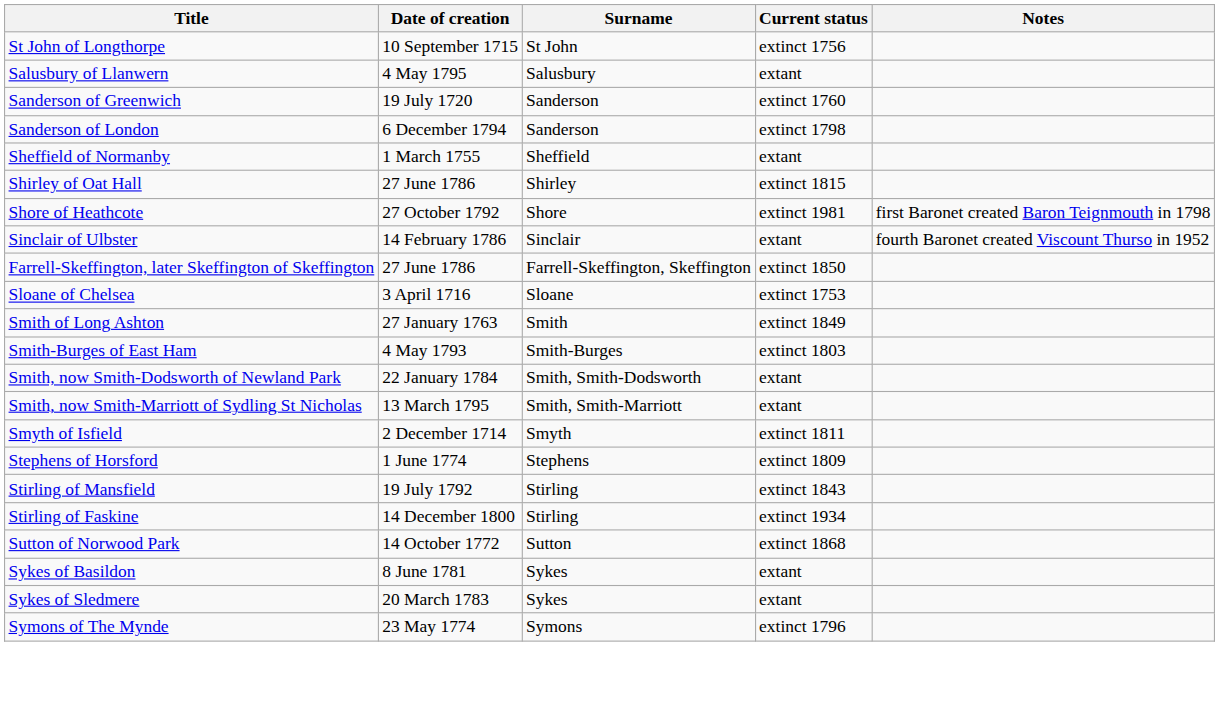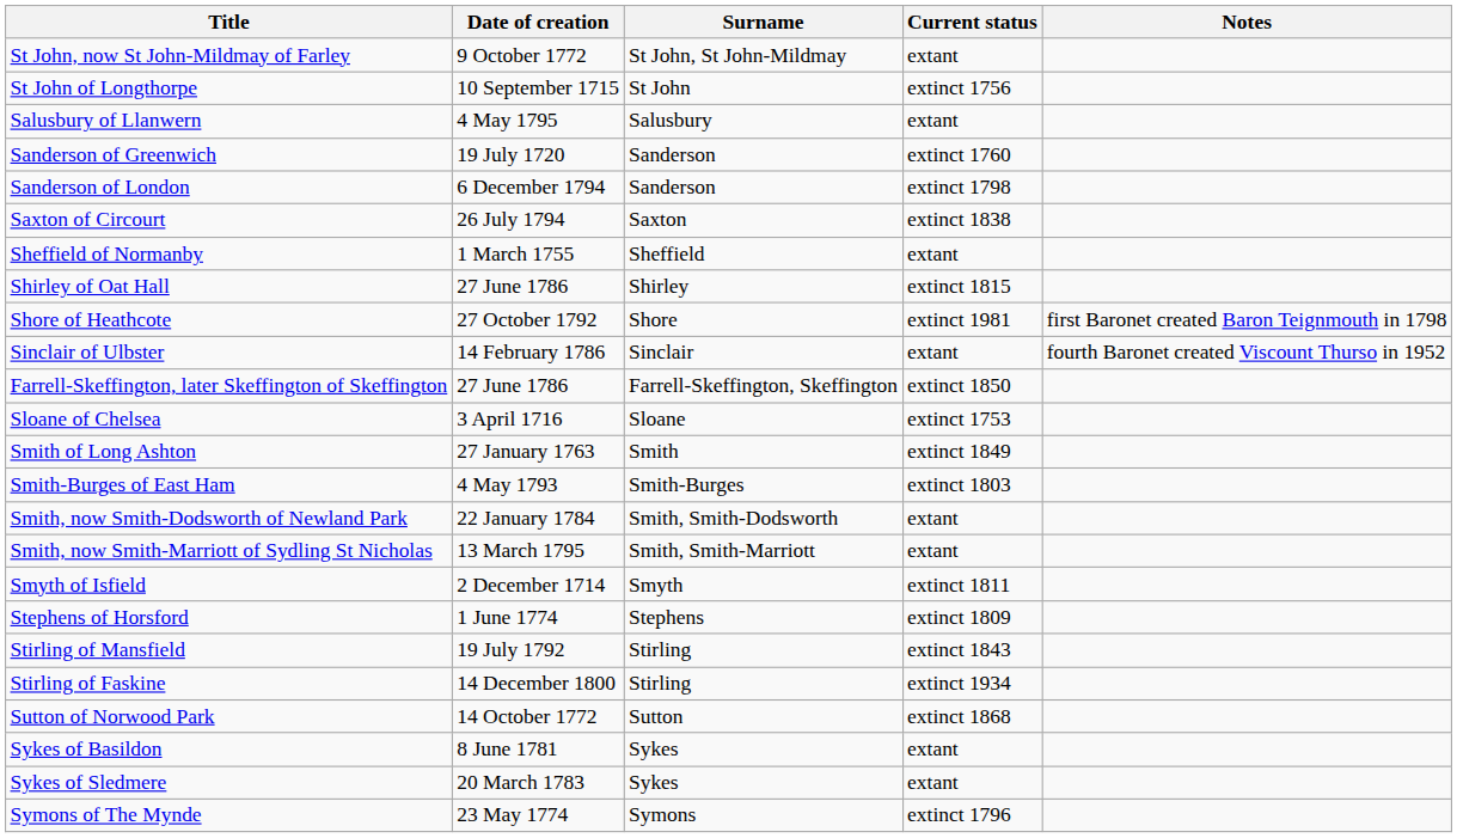 <table class="wikitable">
 <tr>
 <th>Title</th>
 <th>Date of creation</th>
 <th>Surname</th>
 <th>Current status</th>
 <th>Notes</th>
+</tr>
+<tr>
+<td><a href='#'>St John, now St John-Mildmay of Farley</a></td>
+<td>9 October 1772</td>
+<td>St John, St John-Mildmay</td>
+<td>extant</td>
+<td></td>
 </tr>
 <tr>
 <td><a href='#'>St John of Longthorpe</a></td>
 <td>10 September 1715</td>
 <td>St John</td>
 <td>extinct 1756</td>
 <td></td>
 </tr>
 <tr>
 <td><a href='#'>Salusbury of Llanwern</a></td>
 <td>4 May 1795</td>
 <td>Salusbury</td>
 <td>extant</td>
 <td></td>
 </tr>
 <tr>
 <td><a href='#'>Sanderson of Greenwich</a></td>
 <td>19 July 1720</td>
 <td>Sanderson</td>
 <td>extinct 1760</td>
 <td></td>
 </tr>
 <tr>
 <td><a href='#'>Sanderson of London</a></td>
 <td>6 December 1794</td>
 <td>Sanderson</td>
 <td>extinct 1798</td>
+<td></td>
+</tr>
+<tr>
+<td><a href='#'>Saxton of Circourt</a></td>
+<td>26 July 1794</td>
+<td>Saxton</td>
+<td>extinct 1838</td>
 <td></td>
 </tr>
 <tr>
 <td><a href='#'>Sheffield of Normanby</a></td>
 <td>1 March 1755</td>
 <td>Sheffield</td>
 <td>extant</td>
 <td></td>
 </tr>
 <tr>
 <td><a href='#'>Shirley of Oat Hall</a></td>
 <td>27 June 1786</td>
 <td>Shirley</td>
 <td>extinct 1815</td>
 <td></td>
 </tr>
 <tr>
 <td><a href='#'>Shore of Heathcote</a></td>
 <td>27 October 1792</td>
 <td>Shore</td>
 <td>extinct 1981</td>
 <td>first Baronet created <a href='#'>Baron Teignmouth</a> in 1798</td>
 </tr>
 <tr>
 <td><a href='#'>Sinclair of Ulbster</a></td>
 <td>14 February 1786</td>
 <td>Sinclair</td>
 <td>extant</td>
 <td>fourth Baronet created <a href='#'>Viscount Thurso</a> in 1952</td>
 </tr>
 <tr>
 <td><a href='#'>Farrell-Skeffington, later Skeffington of Skeffington</a></td>
 <td>27 June 1786</td>
 <td>Farrell-Skeffington, Skeffington</td>
 <td>extinct 1850</td>
 <td></td>
 </tr>
 <tr>
 <td><a href='#'>Sloane of Chelsea</a></td>
 <td>3 April 1716</td>
 <td>Sloane</td>
 <td>extinct 1753</td>
 <td></td>
 </tr>
 <tr>
 <td><a href='#'>Smith of Long Ashton</a></td>
 <td>27 January 1763</td>
 <td>Smith</td>
 <td>extinct 1849</td>
 <td></td>
 </tr>
 <tr>
 <td><a href='#'>Smith-Burges of East Ham</a></td>
 <td>4 May 1793</td>
 <td>Smith-Burges</td>
 <td>extinct 1803</td>
 <td></td>
 </tr>
 <tr>
 <td><a href='#'>Smith, now Smith-Dodsworth of Newland Park</a></td>
 <td>22 January 1784</td>
 <td>Smith, Smith-Dodsworth</td>
 <td>extant</td>
 <td></td>
 </tr>
 <tr>
 <td><a href='#'>Smith, now Smith-Marriott of Sydling St Nicholas</a></td>
 <td>13 March 1795</td>
 <td>Smith, Smith-Marriott</td>
 <td>extant</td>
 <td></td>
 </tr>
 <tr>
 <td><a href='#'>Smyth of Isfield</a></td>
 <td>2 December 1714</td>
 <td>Smyth</td>
 <td>extinct 1811</td>
 <td></td>
 </tr>
 <tr>
 <td><a href='#'>Stephens of Horsford</a></td>
 <td>1 June 1774</td>
 <td>Stephens</td>
 <td>extinct 1809</td>
 <td></td>
 </tr>
 <tr>
 <td><a href='#'>Stirling of Mansfield</a></td>
 <td>19 July 1792</td>
 <td>Stirling</td>
 <td>extinct 1843</td>
 <td></td>
 </tr>
 <tr>
 <td><a href='#'>Stirling of Faskine</a></td>
 <td>14 December 1800</td>
 <td>Stirling</td>
 <td>extinct 1934</td>
 <td></td>
 </tr>
 <tr>
 <td><a href='#'>Sutton of Norwood Park</a></td>
 <td>14 October 1772</td>
 <td>Sutton</td>
 <td>extinct 1868</td>
 <td></td>
 </tr>
 <tr>
 <td><a href='#'>Sykes of Basildon</a></td>
 <td>8 June 1781</td>
 <td>Sykes</td>
 <td>extant</td>
 <td></td>
 </tr>
 <tr>
 <td><a href='#'>Sykes of Sledmere</a></td>
 <td>20 March 1783</td>
 <td>Sykes</td>
 <td>extant</td>
 <td></td>
 </tr>
 <tr>
 <td><a href='#'>Symons of The Mynde</a></td>
 <td>23 May 1774</td>
 <td>Symons</td>
 <td>extinct 1796</td>
 <td></td>
 </tr>
 </table>
